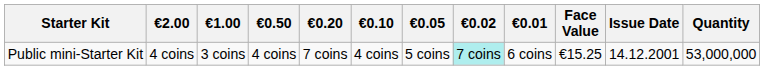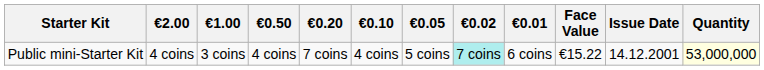 <table class="wikitable">
 <tr>
 <th>Starter Kit</th>
 <th>€2.00</th>
 <th>€1.00</th>
 <th>€0.50</th>
 <th>€0.20</th>
 <th>€0.10</th>
 <th>€0.05</th>
 <th>€0.02</th>
 <th>€0.01</th>
 <th>Face Value</th>
 <th>Issue Date</th>
 <th>Quantity</th>
 </tr>
 <tr>
 <td align=left>Public mini-Starter Kit</td>
 <td align=center>4 coins</td>
 <td align=center>3 coins</td>
 <td align=center>4 coins</td>
 <td align=center>7 coins</td>
 <td align=center>4 coins</td>
 <td align=center>5 coins</td>
 <td align=center style="background: paleturquoise;">7 coins</td>
 <td align=center>6 coins</td>
-<td style="text-align:center; width:50px;">€15.25</td>
+<td style="text-align:center; width:50px;">€15.22</td>
 <td style="text-align:center; width:50px;">14.12.2001</td>
-<td style="text-align:center; width:50px;">53,000,000</td>
+<td style="background: lightyellow; text-align:center; width:50px;">53,000,000</td>
 </tr>
 </table>
